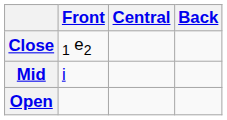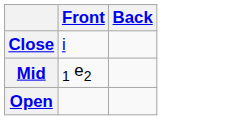 <table class="wikitable">
 <tr>
 <th></th>
 <th><a href='#'>Front</a></th>
-<th><a href='#'>Central</a></th>
 <th><a href='#'>Back</a></th>
 </tr>
 <tr>
 <th><a href='#'>Close</a></th>
-<td><sub>1</sub> e<sub>2</sub></td>
-<td></td>
+<td><a href='#'>i</a></td>
 <td></td>
 </tr>
 <tr>
 <th><a href='#'>Mid</a></th>
-<td><a href='#'>i</a></td>
-<td></td>
+<td><sub>1</sub> e<sub>2</sub></td>
 <td></td>
 </tr>
 <tr>
 <th><a href='#'>Open</a></th>
 <td></td>
 <td></td>
-<td></td>
 </tr>
 </table>
